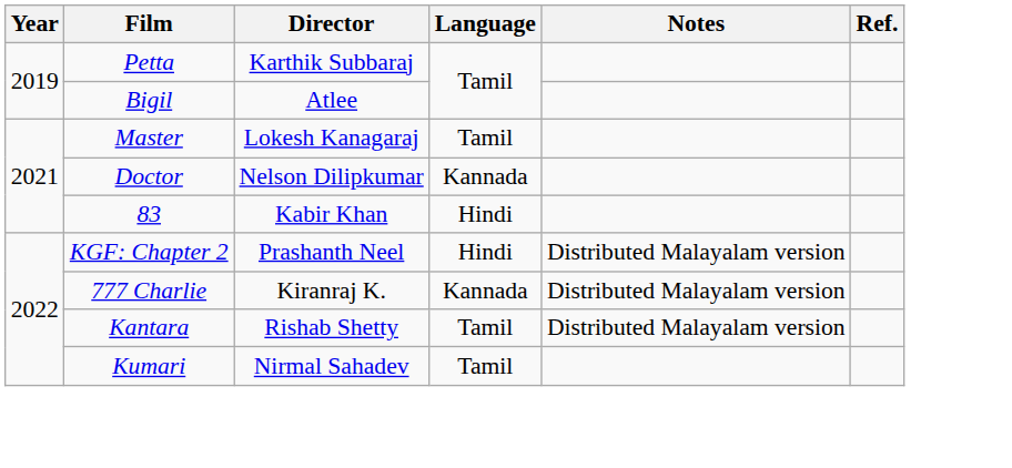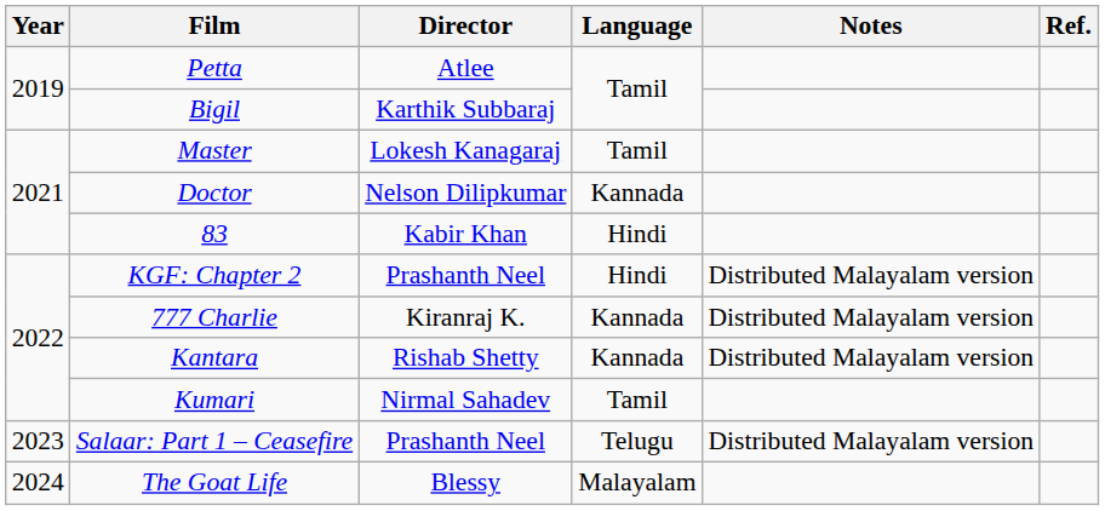 <table class="wikitable sortable" style="text-align: center;font-size:100%">
 <tr>
 <th>Year</th>
 <th>Film</th>
 <th>Director</th>
 <th>Language</th>
 <th>Notes</th>
 <th>Ref.</th>
 </tr>
 <tr>
 <td rowspan="2">2019</td>
 <td><em><a href='#'>Petta</a></em></td>
-<td><a href='#'>Karthik Subbaraj</a></td>
+<td><a href='#'>Atlee</a></td>
 <td rowspan="2">Tamil</td>
 <td></td>
 <td></td>
 </tr>
 <tr>
 <td><em><a href='#'>Bigil</a></em></td>
-<td><a href='#'>Atlee</a></td>
+<td><a href='#'>Karthik Subbaraj</a></td>
 <td></td>
 <td></td>
 </tr>
 <tr>
 <td rowspan="3">2021</td>
 <td><em><a href='#'>Master</a></em></td>
 <td><a href='#'>Lokesh Kanagaraj</a></td>
 <td>Tamil</td>
 <td></td>
 <td></td>
 </tr>
 <tr>
 <td><em><a href='#'>Doctor</a></em></td>
 <td><a href='#'>Nelson Dilipkumar</a></td>
 <td>Kannada</td>
 <td></td>
 <td></td>
 </tr>
 <tr>
 <td><em><a href='#'>83</a></em></td>
 <td><a href='#'>Kabir Khan</a></td>
 <td>Hindi</td>
 <td></td>
 <td></td>
 </tr>
 <tr>
 <td rowspan="4">2022</td>
 <td><em><a href='#'>KGF: Chapter 2</a></em></td>
 <td><a href='#'>Prashanth Neel</a></td>
 <td>Hindi</td>
 <td>Distributed Malayalam version</td>
 <td></td>
 </tr>
 <tr>
 <td><em><a href='#'>777 Charlie</a></em></td>
 <td>Kiranraj K.</td>
 <td>Kannada</td>
 <td>Distributed Malayalam version</td>
 <td></td>
 </tr>
 <tr>
 <td><em><a href='#'>Kantara</a></em></td>
 <td><a href='#'>Rishab Shetty</a></td>
-<td>Tamil</td>
+<td>Kannada</td>
 <td>Distributed Malayalam version</td>
 <td></td>
 </tr>
 <tr>
 <td><em><a href='#'>Kumari</a></em></td>
 <td><a href='#'>Nirmal Sahadev</a></td>
 <td>Tamil</td>
 <td></td>
 <td></td>
 </tr>
+<tr>
+<td>2023</td>
+<td><em><a href='#'>Salaar: Part 1 – Ceasefire</a></em></td>
+<td><a href='#'>Prashanth Neel</a></td>
+<td>Telugu</td>
+<td>Distributed Malayalam version</td>
+<td></td>
+</tr>
+<tr>
+<td>2024</td>
+<td><em><a href='#'>The Goat Life</a></em></td>
+<td><a href='#'>Blessy</a></td>
+<td>Malayalam</td>
+<td></td>
+<td></td>
+</tr>
 </table>
